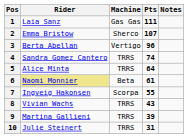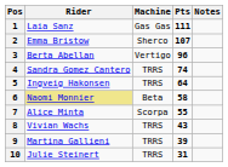 <table class="wikitable" style="font-size: 85%; text-align:center">
 <tr valign="top">
 <th valign="middle">Pos</th>
 <th valign="middle">Rider</th>
 <th valign="middle">Machine</th>
 <th valign="middle">Pts</th>
 <th>Notes</th>
 </tr>
 <tr>
 <th>1</th>
 <td align="left"> <a href='#'>Laia Sanz</a></td>
 <td>Gas Gas</td>
 <td><strong>111</strong></td>
 <td></td>
 </tr>
 <tr>
 <th>2</th>
 <td align="left"> <a href='#'>Emma Bristow</a></td>
 <td>Sherco</td>
 <td><strong>107</strong></td>
 <td></td>
 </tr>
 <tr>
 <th>3</th>
 <td align="left"> <a href='#'>Berta Abellan</a></td>
 <td>Vertigo</td>
 <td><strong>96</strong></td>
 <td></td>
 </tr>
 <tr>
 <th>4</th>
 <td align="left"> <a href='#'>Sandra Gomez Cantero</a></td>
 <td>TRRS</td>
 <td><strong>74</strong></td>
 <td></td>
 </tr>
 <tr>
 <th>5</th>
-<td align="left"> <a href='#'>Alice Minta</a></td>
+<td align="left"> <a href='#'>Ingveig Hakonsen</a></td>
 <td>TRRS</td>
 <td><strong>64</strong></td>
 <td></td>
 </tr>
 <tr>
 <th>6</th>
 <td align="left" style="background: khaki;"> <a href='#'>Naomi Monnier</a></td>
 <td>Beta</td>
-<td><strong>61</strong></td>
+<td><strong>58</strong></td>
 <td></td>
 </tr>
 <tr>
 <th>7</th>
-<td align="left"> <a href='#'>Ingveig Hakonsen</a></td>
+<td align="left"> <a href='#'>Alice Minta</a></td>
 <td>Scorpa</td>
 <td><strong>55</strong></td>
 <td></td>
 </tr>
 <tr>
 <th>8</th>
 <td align="left"> <a href='#'>Vivian Wachs</a></td>
 <td>TRRS</td>
 <td><strong>43</strong></td>
 <td></td>
 </tr>
 <tr>
 <th>9</th>
 <td align="left"> <a href='#'>Martina Gallieni</a></td>
 <td>TRRS</td>
 <td><strong>39</strong></td>
 <td></td>
 </tr>
 <tr>
 <th>10</th>
 <td align="left"> <a href='#'>Julie Steinert</a></td>
 <td>TRRS</td>
 <td><strong>31</strong></td>
 <td></td>
 </tr>
 </table>
